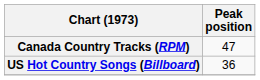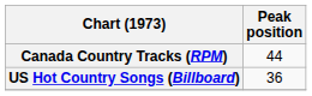 <table class="wikitable plainrowheaders" style="text-align:center">
 <tr>
 <th scope="col">Chart (1973)</th>
 <th scope="col">Peak<br>position</th>
 </tr>
 <tr>
 <th scope="row">Canada Country Tracks (<em><a href='#'>RPM</a></em>)</th>
-<td align="center">47</td>
+<td align="center">44</td>
 </tr>
 <tr>
 <th scope="row">US <a href='#'>Hot Country Songs</a> (<em><a href='#'>Billboard</a></em>)</th>
 <td align="center">36</td>
 </tr>
 <tr>
 </tr>
 </table>
